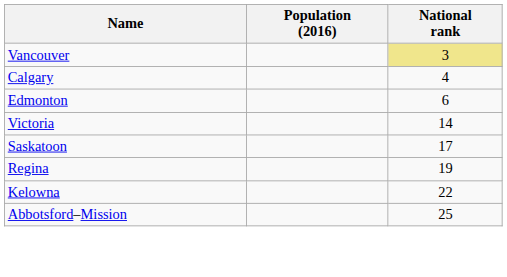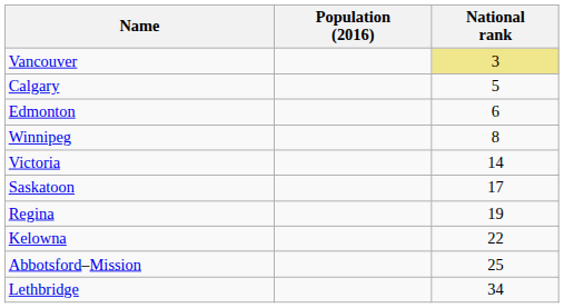 <table class="wikitable sortable" style="width:35%">
 <tr>
 <th width="*">Name</th>
 <th width="*">Population<br>(2016)</th>
 <th width="*">National<br>rank</th>
 </tr>
 <tr>
 <td><a href='#'>Vancouver</a></td>
 <td align=center></td>
 <td align=center style="background: khaki;">3</td>
 </tr>
 <tr>
 <td><a href='#'>Calgary</a></td>
 <td align=center></td>
-<td align=center>4</td>
+<td align=center>5</td>
 </tr>
 <tr>
 <td><a href='#'>Edmonton</a></td>
 <td align=center></td>
 <td align=center>6</td>
+</tr>
+<tr>
+<td><a href='#'>Winnipeg</a></td>
+<td align=center></td>
+<td align=center>8</td>
 </tr>
 <tr>
 <td><a href='#'>Victoria</a></td>
 <td align=center></td>
 <td align=center>14</td>
 </tr>
 <tr>
 <td><a href='#'>Saskatoon</a></td>
 <td align=center></td>
 <td align=center>17</td>
 </tr>
 <tr>
 <td><a href='#'>Regina</a></td>
 <td align=center></td>
 <td align=center>19</td>
 </tr>
 <tr>
 <td><a href='#'>Kelowna</a></td>
 <td align=center></td>
 <td align=center>22</td>
 </tr>
 <tr>
 <td><a href='#'>Abbotsford</a>–<a href='#'>Mission</a></td>
 <td align=center></td>
 <td align=center>25</td>
 </tr>
+<tr>
+<td><a href='#'>Lethbridge</a></td>
+<td align=center></td>
+<td align=center>34</td>
+</tr>
 </table>
